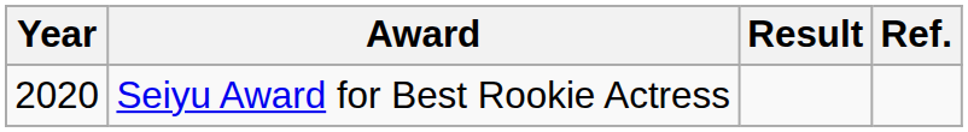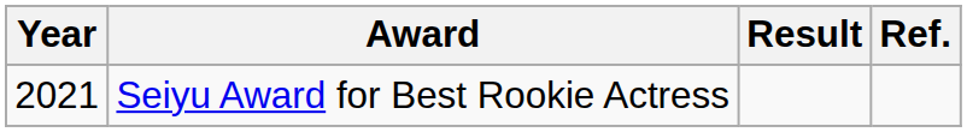 <table class="wikitable sortable">
 <tr>
 <th>Year</th>
 <th>Award</th>
 <th>Result</th>
 <th>Ref.</th>
 </tr>
 <tr>
-<td>2020</td>
+<td>2021</td>
 <td><a href='#'>Seiyu Award</a> for Best Rookie Actress</td>
 <td></td>
 <td></td>
 </tr>
 </table>
